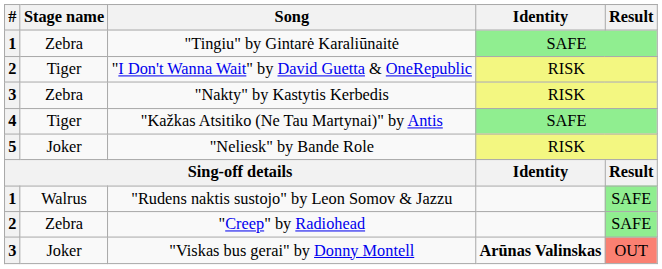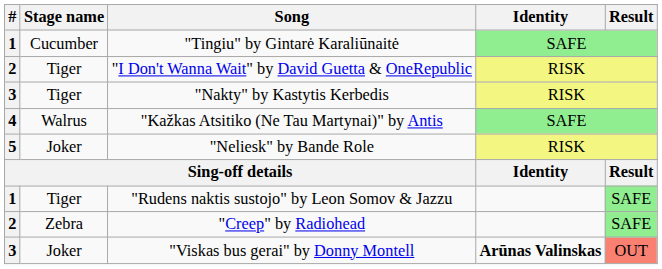 <table class="wikitable plainrowheaders" style="text-align: center;">
 <tr>
 <th>#</th>
 <th>Stage name</th>
 <th>Song</th>
 <th>Identity</th>
 <th>Result</th>
 </tr>
 <tr>
 <th>1</th>
-<td>Zebra</td>
+<td>Cucumber</td>
 <td>"Tingiu" by Gintarė Karaliūnaitė</td>
 <td colspan="2" bgcolor="lightgreen">SAFE</td>
 </tr>
 <tr>
 <th>2</th>
 <td>Tiger</td>
 <td>"<a href='#'>I Don't Wanna Wait</a>" by <a href='#'>David Guetta</a> & <a href='#'>OneRepublic</a></td>
 <td colspan="2" bgcolor="#F3F781">RISK</td>
 </tr>
 <tr>
 <th>3</th>
-<td>Zebra</td>
+<td>Tiger</td>
 <td>"Nakty" by Kastytis Kerbedis</td>
 <td colspan="2" bgcolor="#F3F781">RISK</td>
 </tr>
 <tr>
 <th>4</th>
-<td>Tiger</td>
+<td>Walrus</td>
 <td>"Kažkas Atsitiko (Ne Tau Martynai)" by <a href='#'>Antis</a></td>
 <td colspan="2" bgcolor="lightgreen">SAFE</td>
 </tr>
 <tr>
 <th>5</th>
 <td>Joker</td>
 <td>"Neliesk" by Bande Role</td>
 <td colspan="2" bgcolor="#F3F781">RISK</td>
 </tr>
 <tr>
 <th colspan="3">Sing-off details</th>
 <th>Identity</th>
 <th>Result</th>
 </tr>
 <tr>
 <th>1</th>
-<td>Walrus</td>
+<td>Tiger</td>
 <td>"Rudens naktis sustojo" by Leon Somov & Jazzu</td>
 <td></td>
 <td bgcolor="lightgreen">SAFE</td>
 </tr>
 <tr>
 <th>2</th>
 <td>Zebra</td>
 <td>"<a href='#'>Creep</a>" by <a href='#'>Radiohead</a></td>
 <td></td>
 <td bgcolor="lightgreen">SAFE</td>
 </tr>
 <tr>
 <th>3</th>
 <td>Joker</td>
 <td>"Viskas bus gerai" by <a href='#'>Donny Montell</a></td>
 <td><strong>Arūnas Valinskas</strong></td>
 <td bgcolor="salmon">OUT</td>
 </tr>
 </table>
